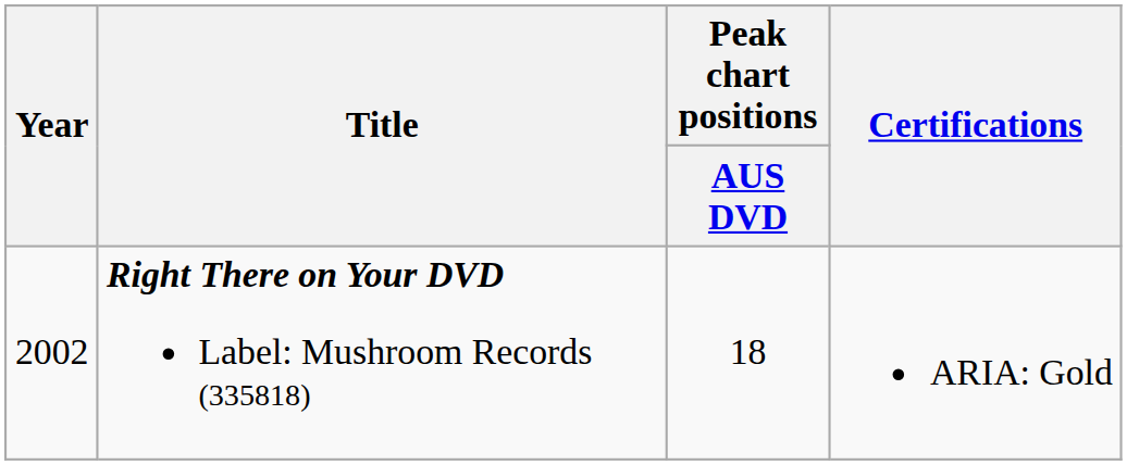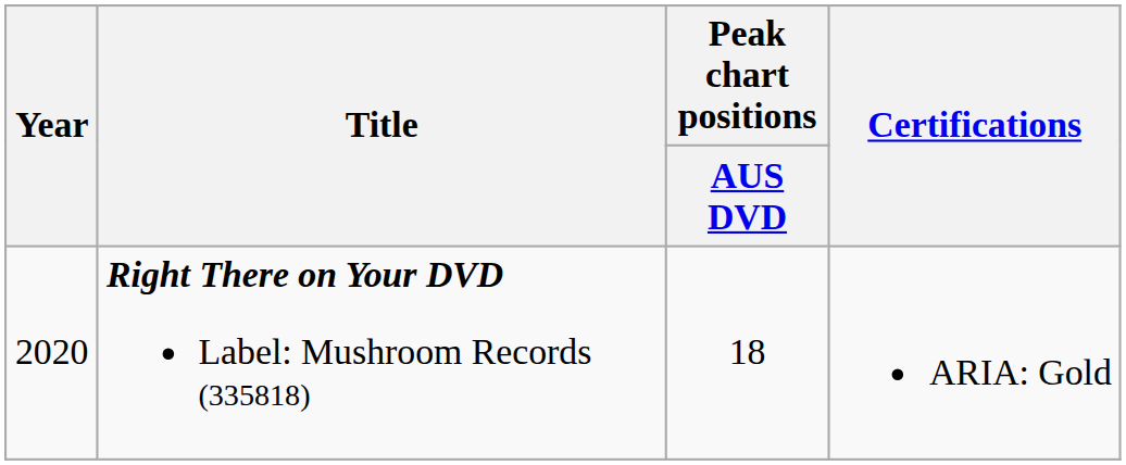 <table class="wikitable">
 <tr>
 <th rowspan="2" width="33">Year</th>
 <th rowspan="2" width="240">Title</th>
 <th colspan="1">Peak chart positions</th>
 <th rowspan="2"><a href='#'>Certifications</a></th>
 </tr>
 <tr>
 <th style="width:4em"><a href='#'>AUS<br>DVD</a></th>
 </tr>
 <tr>
-<td align="center">2002</td>
+<td align="center">2020</td>
 <td><strong><em>Right There on Your DVD</em></strong><br><ul><li>Label: Mushroom Records <small>(335818)</small></li></ul></td>
 <td align="center">18</td>
 <td><br><ul><li>ARIA: Gold</li></ul></td>
 </tr>
 </table>
